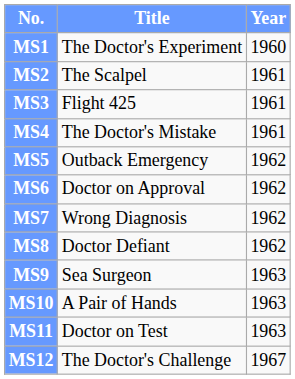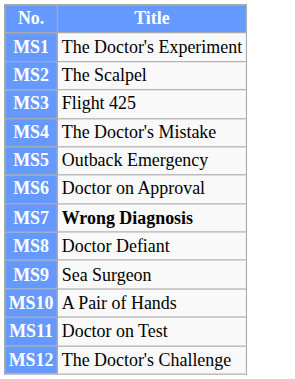 <table class="wikitable">
 <tr>
 <th style="background:#6699ff;color:white;">No.</th>
 <th style="background:#6699ff;color:white;">Title</th>
-<th style="background:#6699ff;color:white;">Year</th>
 </tr>
 <tr>
 <th style="background:#6699ff;color:white;">MS1</th>
 <td>The Doctor's Experiment</td>
-<td>1960</td>
 </tr>
 <tr>
 <th style="background:#6699ff;color:white;">MS2</th>
 <td>The Scalpel</td>
-<td>1961</td>
 </tr>
 <tr>
 <th style="background:#6699ff;color:white;">MS3</th>
 <td>Flight 425</td>
-<td>1961</td>
 </tr>
 <tr>
 <th style="background:#6699ff;color:white;">MS4</th>
 <td>The Doctor's Mistake</td>
-<td>1961</td>
 </tr>
 <tr>
 <th style="background:#6699ff;color:white;">MS5</th>
 <td>Outback Emergency</td>
-<td>1962</td>
 </tr>
 <tr>
 <th style="background:#6699ff;color:white;">MS6</th>
 <td>Doctor on Approval</td>
-<td>1962</td>
 </tr>
 <tr>
 <th style="background:#6699ff;color:white;">MS7</th>
-<td>Wrong Diagnosis</td>
-<td>1962</td>
+<td><strong>Wrong Diagnosis</strong></td>
 </tr>
 <tr>
 <th style="background:#6699ff;color:white;">MS8</th>
 <td>Doctor Defiant</td>
-<td>1962</td>
 </tr>
 <tr>
 <th style="background:#6699ff;color:white;">MS9</th>
 <td>Sea Surgeon</td>
-<td>1963</td>
 </tr>
 <tr>
 <th style="background:#6699ff;color:white;">MS10</th>
 <td>A Pair of Hands</td>
-<td>1963</td>
 </tr>
 <tr>
 <th style="background:#6699ff;color:white;">MS11</th>
 <td>Doctor on Test</td>
-<td>1963</td>
 </tr>
 <tr>
 <th style="background:#6699ff;color:white;">MS12</th>
 <td>The Doctor's Challenge</td>
-<td>1967</td>
 </tr>
 </table>
